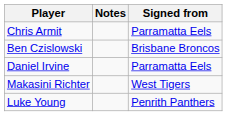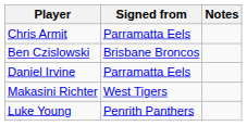 <table class="wikitable">
 <tr>
 <th>Player</th>
+<th>Signed from</th>
 <th>Notes</th>
-<th>Signed from</th>
 </tr>
 <tr>
 <td><a href='#'>Chris Armit</a></td>
+<td><a href='#'>Parramatta Eels</a></td>
 <td></td>
-<td><a href='#'>Parramatta Eels</a></td>
 </tr>
 <tr>
 <td><a href='#'>Ben Czislowski</a></td>
+<td><a href='#'>Brisbane Broncos</a></td>
 <td></td>
-<td><a href='#'>Brisbane Broncos</a></td>
 </tr>
 <tr>
 <td><a href='#'>Daniel Irvine</a></td>
+<td><a href='#'>Parramatta Eels</a></td>
 <td></td>
-<td><a href='#'>Parramatta Eels</a></td>
 </tr>
 <tr>
 <td><a href='#'>Makasini Richter</a></td>
+<td><a href='#'>West Tigers</a></td>
 <td></td>
-<td><a href='#'>West Tigers</a></td>
 </tr>
 <tr>
 <td><a href='#'>Luke Young</a></td>
+<td><a href='#'>Penrith Panthers</a></td>
 <td></td>
-<td><a href='#'>Penrith Panthers</a></td>
 </tr>
 </table>
